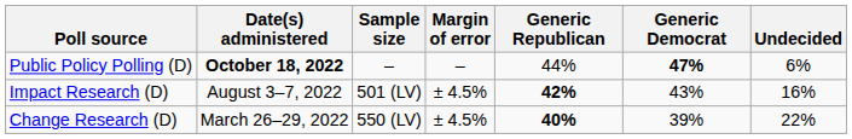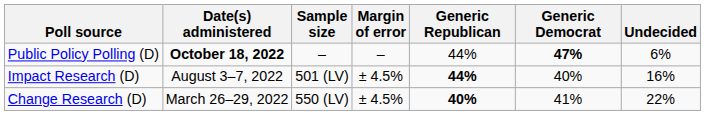 <table class="wikitable" style="font-size:90%;text-align:center;">
 <tr style="vertical-align:bottom">
 <th>Poll source</th>
 <th>Date(s)<br>administered</th>
 <th>Sample<br>size</th>
 <th>Margin<br>of error</th>
 <th style="width:100px;">Generic<br>Republican</th>
 <th style="width:100px;">Generic<br>Democrat</th>
 <th>Undecided</th>
 </tr>
 <tr>
 <td style="text-align:left;"><a href='#'>Public Policy Polling</a> (D)</td>
 <td><strong>October 18, 2022</strong></td>
 <td>–</td>
 <td>–</td>
 <td>44%</td>
 <td><strong>47%</strong></td>
 <td>6%</td>
 </tr>
 <tr>
 <td style="text-align:left;"><a href='#'>Impact Research</a> (D)</td>
 <td>August 3–7, 2022</td>
 <td>501 (LV)</td>
 <td>± 4.5%</td>
-<td><strong>42%</strong></td>
-<td>43%</td>
+<td><strong>44%</strong></td>
+<td>40%</td>
 <td>16%</td>
 </tr>
 <tr>
 <td style="text-align:left;"><a href='#'>Change Research</a> (D)</td>
 <td>March 26–29, 2022</td>
 <td>550 (LV)</td>
 <td>± 4.5%</td>
 <td><strong>40%</strong></td>
-<td>39%</td>
+<td>41%</td>
 <td>22%</td>
 </tr>
 </table>
